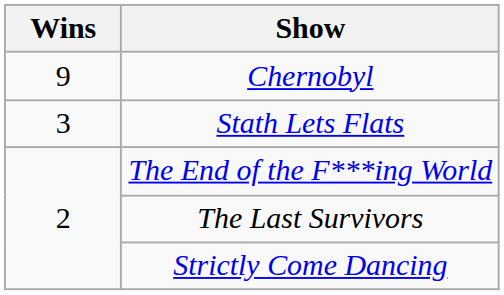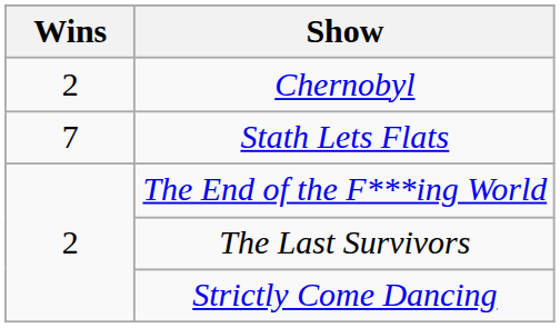 <table class="wikitable floatleft" style="text-align: center;">
 <tr>
 <th scope="col" style="width:55px;">Wins</th>
 <th scope="col" style="text-align:center;">Show</th>
 </tr>
 <tr>
-<td scope=row rowspan=1 style="text-align:center">9</td>
+<td scope=row rowspan=1 style="text-align:center">2</td>
 <td><em><a href='#'>Chernobyl</a></em></td>
 </tr>
 <tr>
-<td scope=row rowspan=1 style="text-align:center">3</td>
+<td scope=row rowspan=1 style="text-align:center">7</td>
 <td><em><a href='#'>Stath Lets Flats</a></em></td>
 </tr>
 <tr>
 <td scope=row rowspan=3 style="text-align:center">2</td>
 <td><em><a href='#'>The End of the F***ing World</a></em></td>
 </tr>
 <tr>
 <td><em>The Last Survivors</em></td>
 </tr>
 <tr>
 <td><em><a href='#'>Strictly Come Dancing</a></em></td>
 </tr>
 </table>
